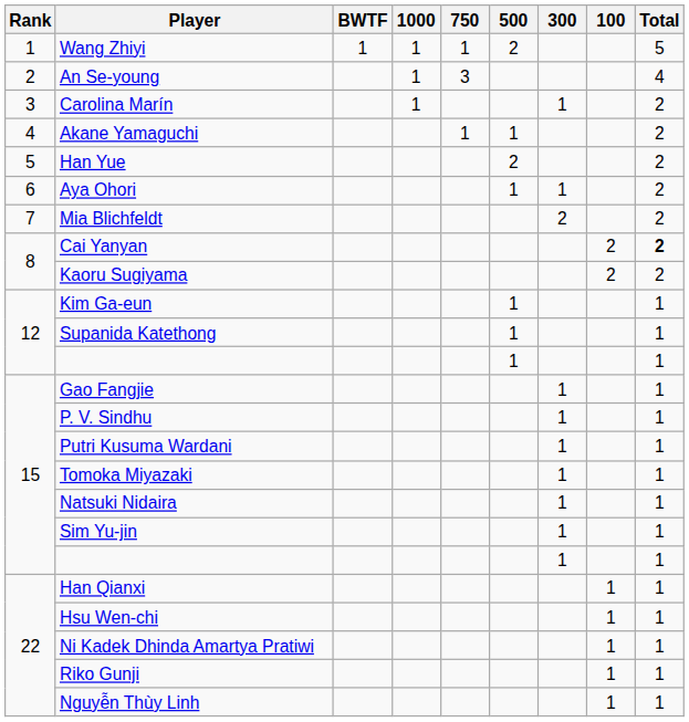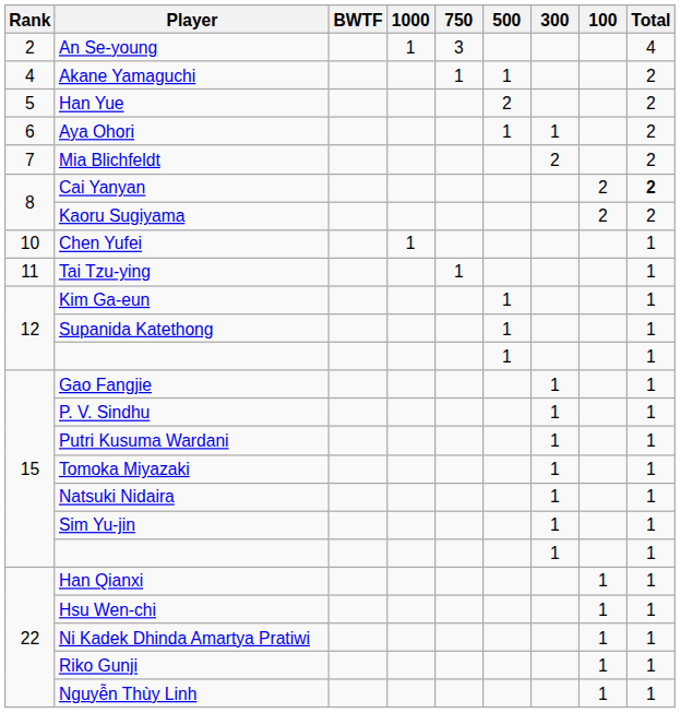 <table class="wikitable" style="font-size:80%; text-align:center">
 <tr>
 <th width="30">Rank</th>
 <th width="200">Player</th>
 <th width="30">BWTF</th>
 <th width="30">1000</th>
 <th width="30">750</th>
 <th width="30">500</th>
 <th width="30">300</th>
 <th width="30">100</th>
 <th width="30">Total</th>
 </tr>
 <tr>
-<td>1</td>
-<td align="left"> <a href='#'>Wang Zhiyi</a></td>
-<td>1</td>
-<td>1</td>
-<td>1</td>
-<td>2</td>
-<td></td>
-<td></td>
-<td>5</td>
-</tr>
-<tr>
 <td>2</td>
 <td align="left"> <a href='#'>An Se-young</a></td>
 <td></td>
 <td>1</td>
 <td>3</td>
 <td></td>
 <td></td>
 <td></td>
 <td>4</td>
-</tr>
-<tr>
-<td>3</td>
-<td align="left"> <a href='#'>Carolina Marín</a></td>
-<td></td>
-<td>1</td>
-<td></td>
-<td></td>
-<td>1</td>
-<td></td>
-<td>2</td>
 </tr>
 <tr>
 <td>4</td>
 <td align="left"> <a href='#'>Akane Yamaguchi</a></td>
 <td></td>
 <td></td>
 <td>1</td>
 <td>1</td>
 <td></td>
 <td></td>
 <td>2</td>
 </tr>
 <tr>
 <td>5</td>
 <td align="left"> <a href='#'>Han Yue</a></td>
 <td></td>
 <td></td>
 <td></td>
 <td>2</td>
 <td></td>
 <td></td>
 <td>2</td>
 </tr>
 <tr>
 <td>6</td>
 <td align="left"> <a href='#'>Aya Ohori</a></td>
 <td></td>
 <td></td>
 <td></td>
 <td>1</td>
 <td>1</td>
 <td></td>
 <td>2</td>
 </tr>
 <tr>
 <td>7</td>
 <td align="left"> <a href='#'>Mia Blichfeldt</a></td>
 <td></td>
 <td></td>
 <td></td>
 <td></td>
 <td>2</td>
 <td></td>
 <td>2</td>
 </tr>
 <tr>
 <td rowspan="2">8</td>
 <td align="left"> <a href='#'>Cai Yanyan</a></td>
 <td></td>
 <td></td>
 <td></td>
 <td></td>
 <td></td>
 <td>2</td>
 <td><strong>2</strong></td>
 </tr>
 <tr>
 <td align="left"> <a href='#'>Kaoru Sugiyama</a></td>
 <td></td>
 <td></td>
 <td></td>
 <td></td>
 <td></td>
 <td>2</td>
 <td>2</td>
+</tr>
+<tr>
+<td>10</td>
+<td align="left"> <a href='#'>Chen Yufei</a></td>
+<td></td>
+<td>1</td>
+<td></td>
+<td></td>
+<td></td>
+<td></td>
+<td>1</td>
+</tr>
+<tr>
+<td>11</td>
+<td align="left"> <a href='#'>Tai Tzu-ying</a></td>
+<td></td>
+<td></td>
+<td>1</td>
+<td></td>
+<td></td>
+<td></td>
+<td>1</td>
 </tr>
 <tr>
 <td rowspan="3">12</td>
 <td align="left"> <a href='#'>Kim Ga-eun</a></td>
 <td></td>
 <td></td>
 <td></td>
 <td>1</td>
 <td></td>
 <td></td>
 <td>1</td>
 </tr>
 <tr>
 <td align="left"> <a href='#'>Supanida Katethong</a></td>
 <td></td>
 <td></td>
 <td></td>
 <td>1</td>
 <td></td>
 <td></td>
 <td>1</td>
 </tr>
 <tr>
 <td align="left"></td>
 <td></td>
 <td></td>
 <td></td>
 <td>1</td>
 <td></td>
 <td></td>
 <td>1</td>
 </tr>
 <tr>
 <td rowspan="7">15</td>
 <td align="left"> <a href='#'>Gao Fangjie</a></td>
 <td></td>
 <td></td>
 <td></td>
 <td></td>
 <td>1</td>
 <td></td>
 <td>1</td>
 </tr>
 <tr>
 <td align="left"> <a href='#'>P. V. Sindhu</a></td>
 <td></td>
 <td></td>
 <td></td>
 <td></td>
 <td>1</td>
 <td></td>
 <td>1</td>
 </tr>
 <tr>
 <td align="left"> <a href='#'>Putri Kusuma Wardani</a></td>
 <td></td>
 <td></td>
 <td></td>
 <td></td>
 <td>1</td>
 <td></td>
 <td>1</td>
 </tr>
 <tr>
 <td align="left"> <a href='#'>Tomoka Miyazaki</a></td>
 <td></td>
 <td></td>
 <td></td>
 <td></td>
 <td>1</td>
 <td></td>
 <td>1</td>
 </tr>
 <tr>
 <td align="left"> <a href='#'>Natsuki Nidaira</a></td>
 <td></td>
 <td></td>
 <td></td>
 <td></td>
 <td>1</td>
 <td></td>
 <td>1</td>
 </tr>
 <tr>
 <td align="left"> <a href='#'>Sim Yu-jin</a></td>
 <td></td>
 <td></td>
 <td></td>
 <td></td>
 <td>1</td>
 <td></td>
 <td>1</td>
 </tr>
 <tr>
 <td align="left"></td>
 <td></td>
 <td></td>
 <td></td>
 <td></td>
 <td>1</td>
 <td></td>
 <td>1</td>
 </tr>
 <tr>
 <td rowspan=6>22</td>
 <td align="left"> <a href='#'>Han Qianxi</a></td>
 <td></td>
 <td></td>
 <td></td>
 <td></td>
 <td></td>
 <td>1</td>
 <td>1</td>
 </tr>
 <tr>
 <td align="left"> <a href='#'>Hsu Wen-chi</a></td>
 <td></td>
 <td></td>
 <td></td>
 <td></td>
 <td></td>
 <td>1</td>
 <td>1</td>
 </tr>
 <tr>
 <td align="left"> <a href='#'>Ni Kadek Dhinda Amartya Pratiwi</a></td>
 <td></td>
 <td></td>
 <td></td>
 <td></td>
 <td></td>
 <td>1</td>
 <td>1</td>
 </tr>
 <tr>
 <td align="left"> <a href='#'>Riko Gunji</a></td>
 <td></td>
 <td></td>
 <td></td>
 <td></td>
 <td></td>
 <td>1</td>
 <td>1</td>
 </tr>
 <tr>
 <td align="left"> <a href='#'>Nguyễn Thùy Linh</a></td>
 <td></td>
 <td></td>
 <td></td>
 <td></td>
 <td></td>
 <td>1</td>
 <td>1</td>
 </tr>
 </table>
